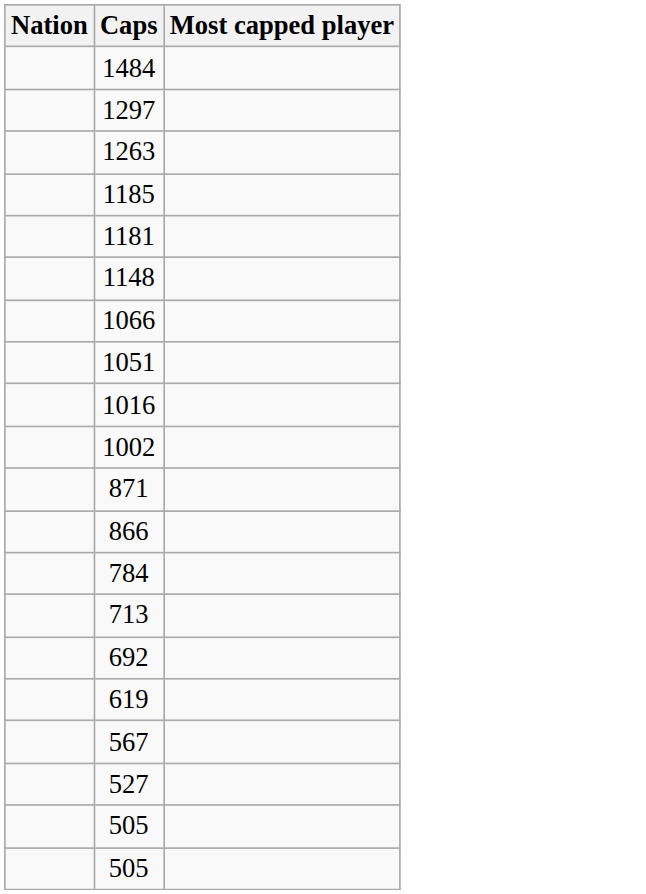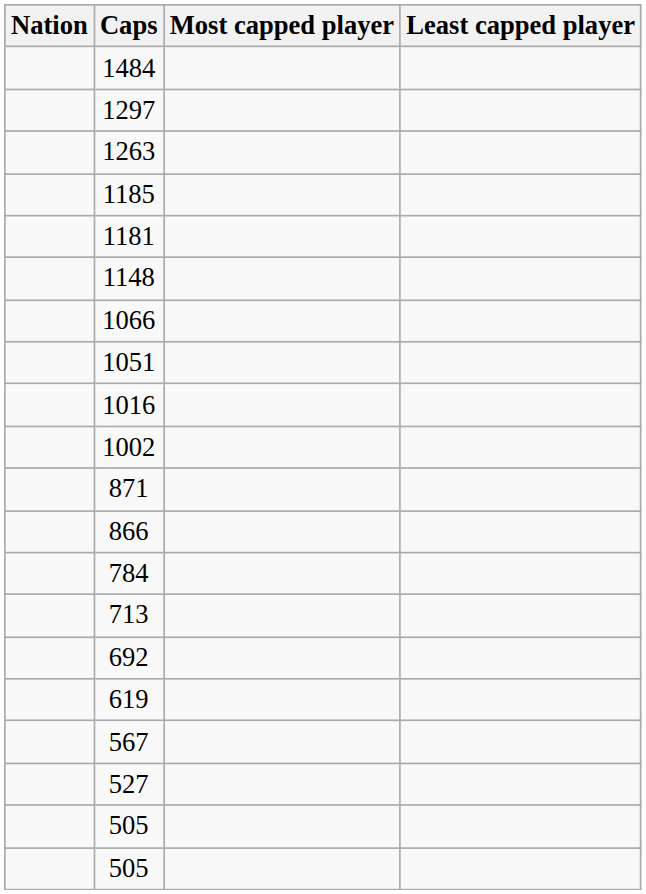 <table class="wikitable sortable">
 <tr>
 <th>Nation</th>
 <th>Caps</th>
 <th data-sort-type="number">Most capped player</th>
+<th data-sort-type="number">Least capped player</th>
 </tr>
 <tr>
 <td></td>
 <td align=center>1484</td>
+<td></td>
 <td></td>
 </tr>
 <tr>
 <td></td>
 <td align=center>1297</td>
 <td></td>
+<td></td>
 </tr>
 <tr>
 <td></td>
 <td align=center>1263</td>
+<td></td>
 <td></td>
 </tr>
 <tr>
 <td></td>
 <td align=center>1185</td>
 <td></td>
+<td></td>
 </tr>
 <tr>
 <td></td>
 <td align=center>1181</td>
+<td></td>
 <td></td>
 </tr>
 <tr>
 <td></td>
 <td align=center>1148</td>
 <td></td>
+<td></td>
 </tr>
 <tr>
 <td></td>
 <td align=center>1066</td>
+<td></td>
 <td></td>
 </tr>
 <tr>
 <td></td>
 <td align=center>1051</td>
 <td></td>
+<td></td>
 </tr>
 <tr>
 <td></td>
 <td align=center>1016</td>
+<td></td>
 <td></td>
 </tr>
 <tr>
 <td></td>
 <td align=center>1002</td>
 <td></td>
+<td></td>
 </tr>
 <tr>
 <td></td>
 <td align=center>871</td>
+<td></td>
 <td></td>
 </tr>
 <tr>
 <td></td>
 <td align=center>866</td>
 <td></td>
+<td></td>
 </tr>
 <tr>
 <td></td>
 <td align=center>784</td>
+<td></td>
 <td></td>
 </tr>
 <tr>
 <td></td>
 <td align=center>713</td>
 <td></td>
+<td></td>
 </tr>
 <tr>
 <td></td>
 <td align=center>692</td>
+<td></td>
 <td></td>
 </tr>
 <tr>
 <td></td>
 <td align=center>619</td>
 <td></td>
+<td></td>
 </tr>
 <tr>
 <td></td>
 <td align=center>567</td>
+<td></td>
 <td></td>
 </tr>
 <tr>
 <td></td>
 <td align=center>527</td>
 <td></td>
-</tr>
-<tr>
-<td></td>
-<td align=center>505</td>
 <td></td>
 </tr>
 <tr>
 <td></td>
 <td align=center>505</td>
 <td></td>
+<td></td>
+</tr>
+<tr>
+<td></td>
+<td align=center>505</td>
+<td></td>
+<td></td>
 </tr>
 </table>
